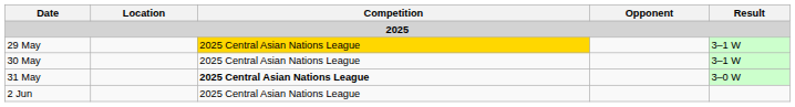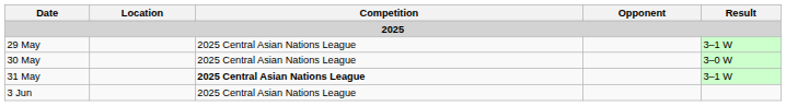 <table class="wikitable" style="font-size:90%; width:70%;">
 <tr>
 <th>Date</th>
 <th>Location</th>
 <th>Competition</th>
 <th>Opponent</th>
 <th>Result</th>
 </tr>
 <tr>
 <td style="text-align: center;" colspan=5 bgcolor="lightgrey"><strong>2025</strong></td>
 </tr>
 <tr>
 <td>29 May</td>
 <td></td>
-<td style="background: gold;">2025 Central Asian Nations League</td>
+<td>2025 Central Asian Nations League</td>
 <td></td>
 <td bgcolor=#ccffcc>3–1 W</td>
 </tr>
 <tr>
 <td>30 May</td>
 <td></td>
 <td>2025 Central Asian Nations League</td>
 <td></td>
-<td bgcolor=#ccffcc>3–1 W</td>
+<td bgcolor=#ccffcc>3–0 W</td>
 </tr>
 <tr>
 <td>31 May</td>
 <td></td>
 <td><strong>2025 Central Asian Nations League</strong></td>
 <td></td>
-<td bgcolor=#ccffcc>3–0 W</td>
+<td bgcolor=#ccffcc>3–1 W</td>
 </tr>
 <tr>
-<td>2 Jun</td>
+<td>3 Jun</td>
 <td></td>
 <td>2025 Central Asian Nations League</td>
 <td></td>
 <td bgcolor=></td>
 </tr>
 </table>
